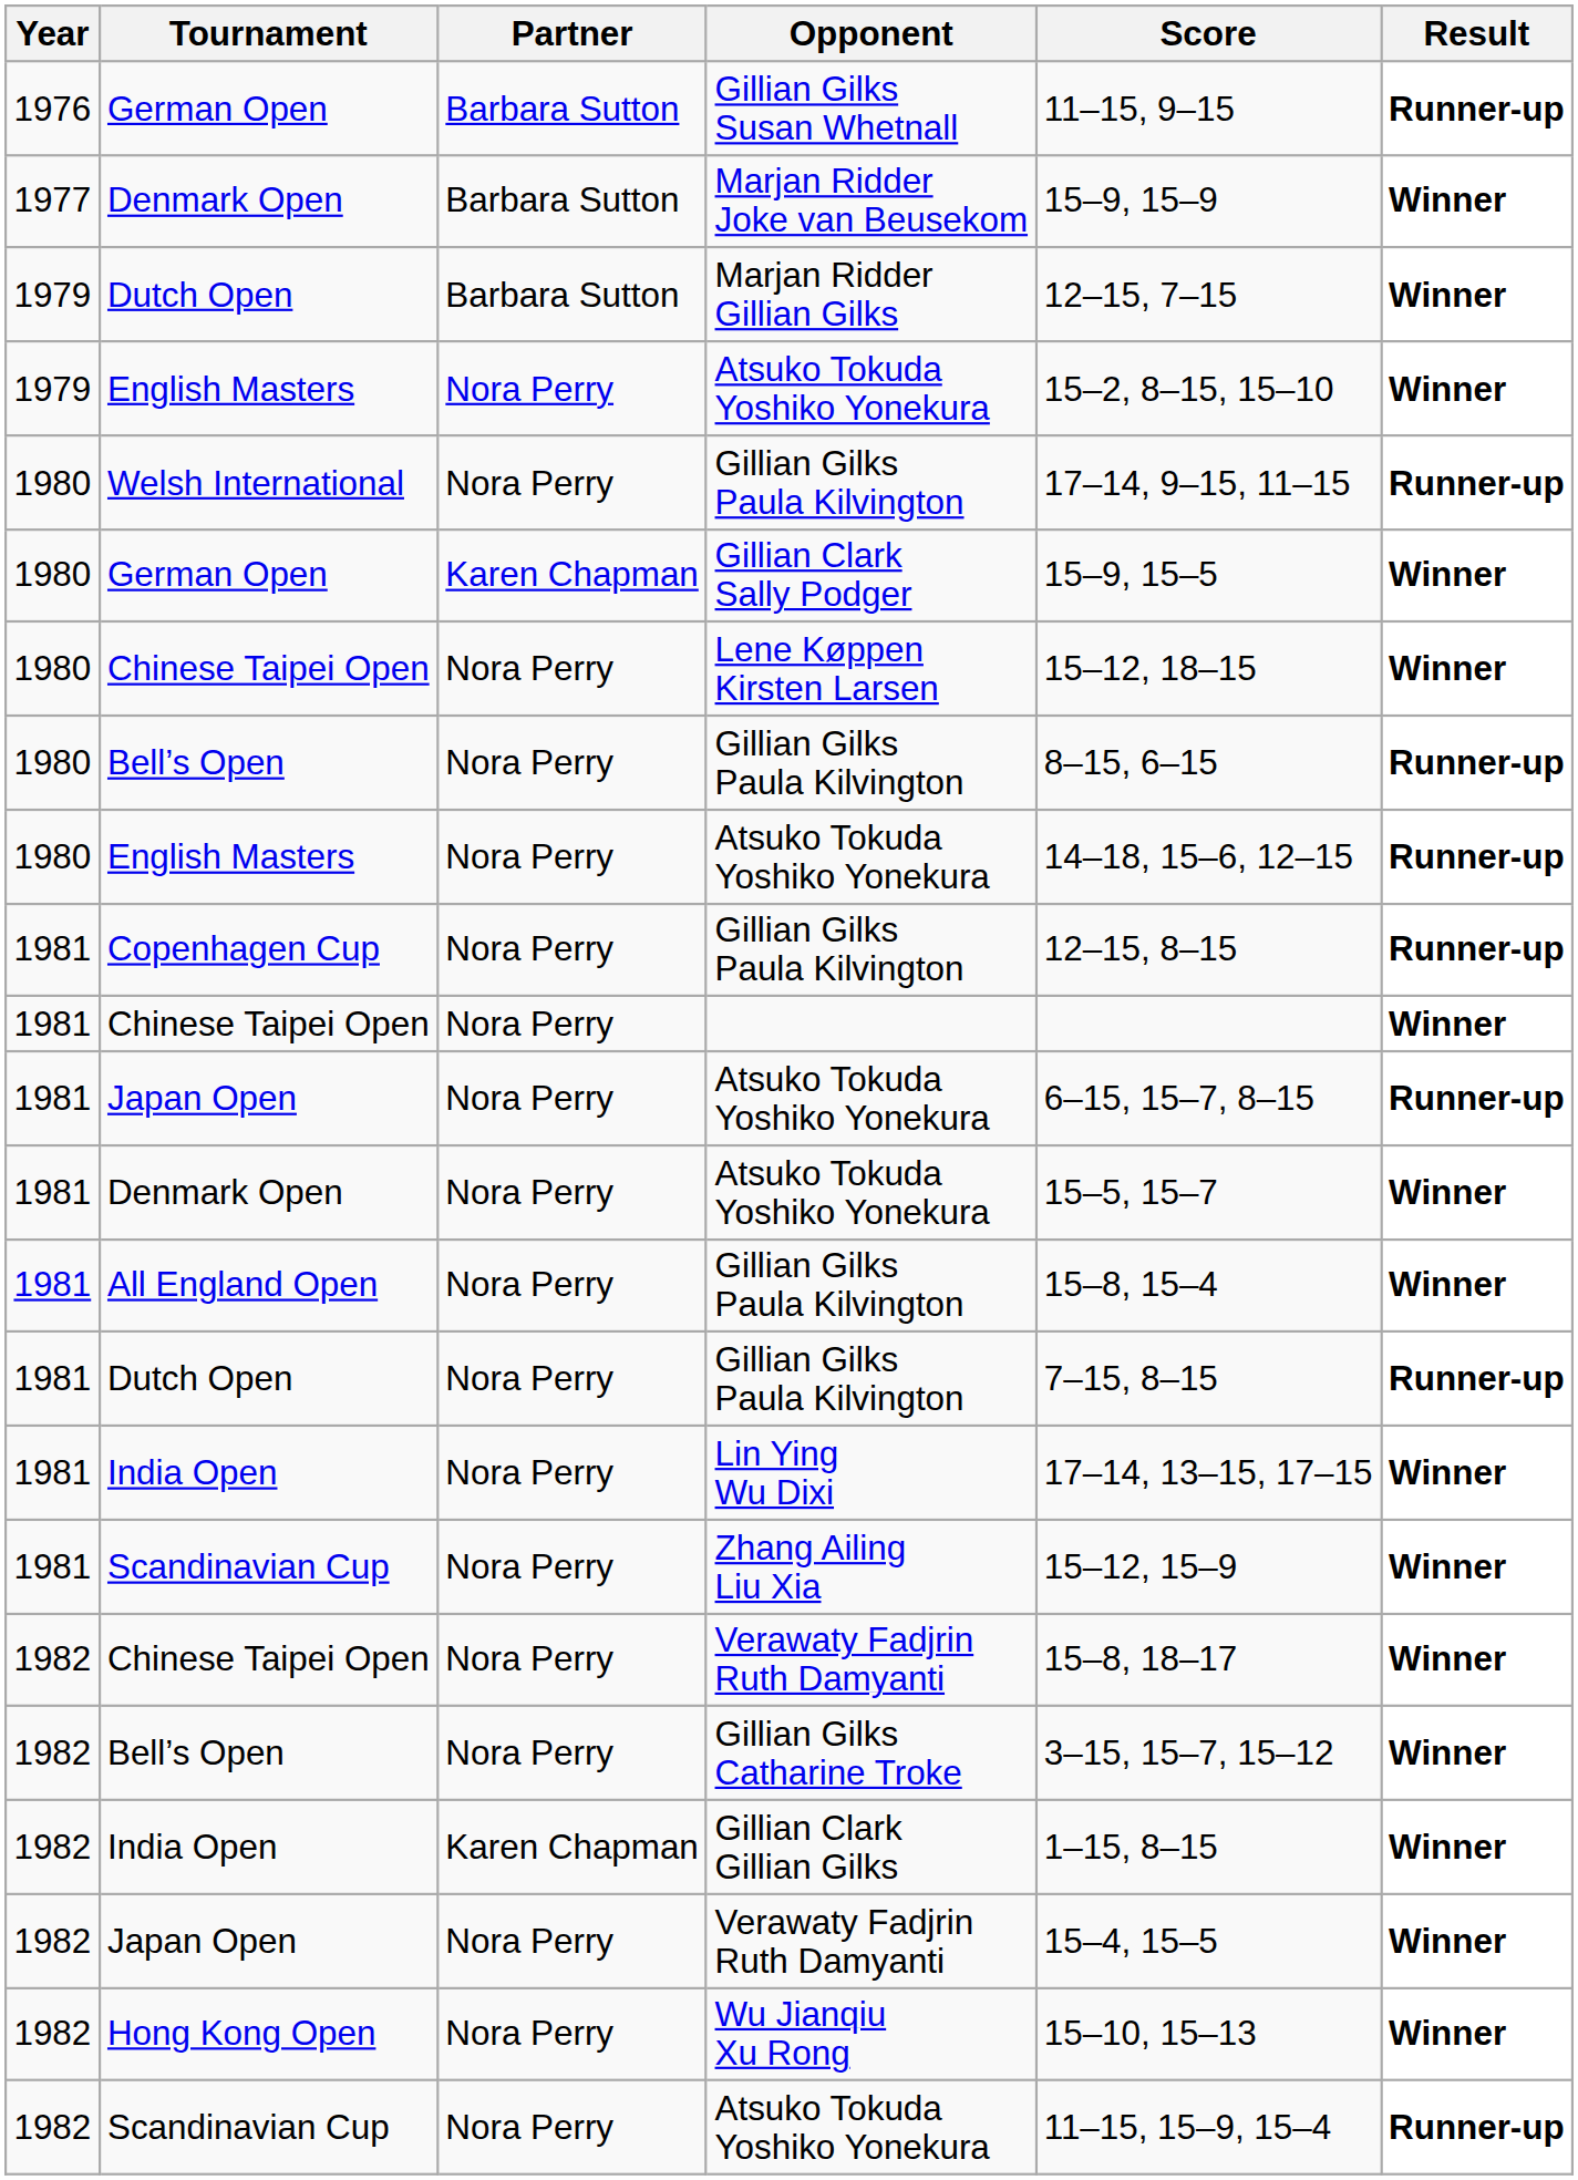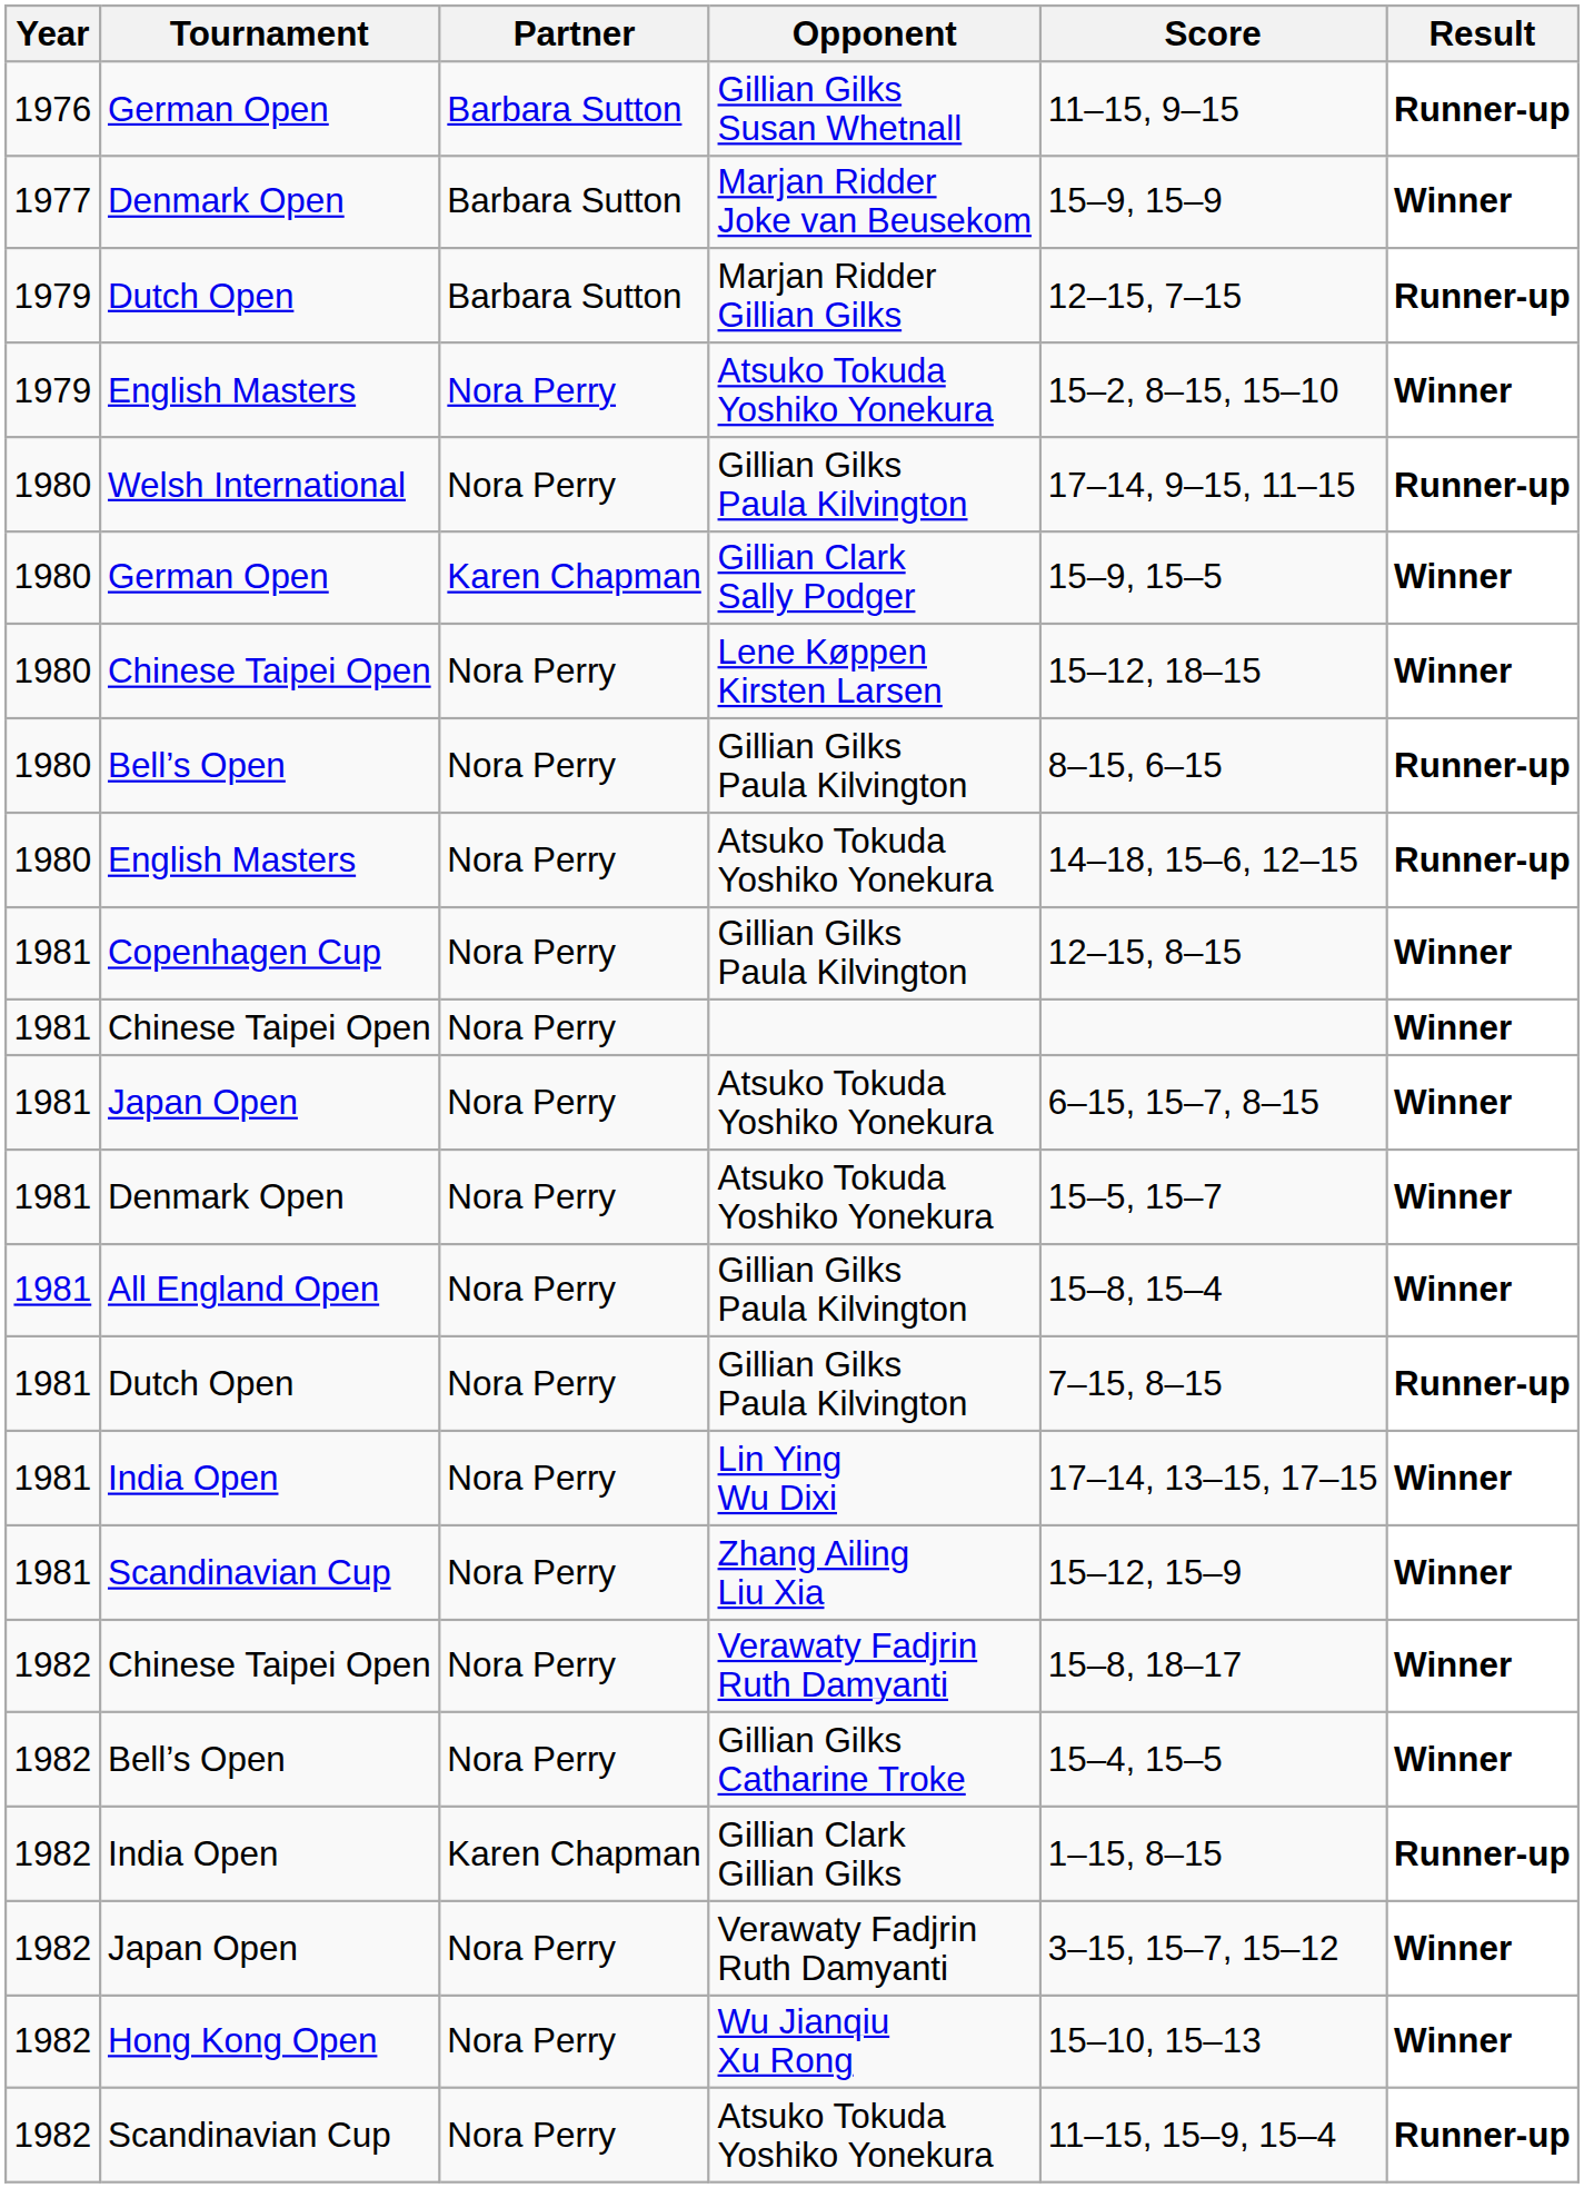 <table class="sortable wikitable" style="font-size: 90%;">
 <tr>
 <th>Year</th>
 <th>Tournament</th>
 <th>Partner</th>
 <th>Opponent</th>
 <th>Score</th>
 <th>Result</th>
 </tr>
 <tr>
 <td align="center">1976</td>
 <td align="left"><a href='#'>German Open</a></td>
 <td align="left"> <a href='#'>Barbara Sutton</a></td>
 <td align="left"> <a href='#'>Gillian Gilks</a><br> <a href='#'>Susan Whetnall</a></td>
 <td align="left">11–15, 9–15</td>
 <td style="text-align:left; background:white"> <strong>Runner-up</strong></td>
 </tr>
 <tr>
 <td align="center">1977</td>
 <td align="left"><a href='#'>Denmark Open</a></td>
 <td align="left"> Barbara Sutton</td>
 <td align="left"> <a href='#'>Marjan Ridder</a><br> <a href='#'>Joke van Beusekom</a></td>
 <td align="left">15–9, 15–9</td>
 <td style="text-align:left; background: white"> <strong>Winner</strong></td>
 </tr>
 <tr>
 <td align="center">1979</td>
 <td align="left"><a href='#'>Dutch Open</a></td>
 <td align="left"> Barbara Sutton</td>
 <td align="left"> Marjan Ridder<br> <a href='#'>Gillian Gilks</a></td>
 <td align="left">12–15, 7–15</td>
-<td style="text-align:left; background:white"> <strong>Winner</strong></td>
+<td style="text-align:left; background:white"> <strong>Runner-up</strong></td>
 </tr>
 <tr>
 <td align="center">1979</td>
 <td align="left"><a href='#'>English Masters</a></td>
 <td align="left"> <a href='#'>Nora Perry</a></td>
 <td align="left"> <a href='#'>Atsuko Tokuda</a><br> <a href='#'>Yoshiko Yonekura</a></td>
 <td align="left">15–2, 8–15, 15–10</td>
 <td style="text-align:left; background: white"> <strong>Winner</strong></td>
 </tr>
 <tr>
 <td align="center">1980</td>
 <td align="left"><a href='#'>Welsh International</a></td>
 <td align="left"> Nora Perry</td>
 <td align="left"> Gillian Gilks<br> <a href='#'>Paula Kilvington</a></td>
 <td align="left">17–14, 9–15, 11–15</td>
 <td style="text-align:left; background:white"> <strong>Runner-up</strong></td>
 </tr>
 <tr>
 <td align="center">1980</td>
 <td align="left"><a href='#'>German Open</a></td>
 <td align="left"> <a href='#'>Karen Chapman</a></td>
 <td align="left"> <a href='#'>Gillian Clark</a><br> <a href='#'>Sally Podger</a></td>
 <td align="left">15–9, 15–5</td>
 <td style="text-align:left; background:white"> <strong>Winner</strong></td>
 </tr>
 <tr>
 <td align="center">1980</td>
 <td align="left"><a href='#'>Chinese Taipei Open</a></td>
 <td align="left"> Nora Perry</td>
 <td align="left"> <a href='#'>Lene Køppen</a><br> <a href='#'>Kirsten Larsen</a></td>
 <td align="left">15–12, 18–15</td>
 <td style="text-align:left; background:white"> <strong>Winner</strong></td>
 </tr>
 <tr>
 <td align="center">1980</td>
 <td align="left"><a href='#'>Bell’s Open</a></td>
 <td align="left"> Nora Perry</td>
 <td align="left"> Gillian Gilks<br> Paula Kilvington</td>
 <td align="left">8–15, 6–15</td>
 <td style="text-align:left; background:white"> <strong>Runner-up</strong></td>
 </tr>
 <tr>
 <td align="center">1980</td>
 <td align="left"><a href='#'>English Masters</a></td>
 <td align="left"> Nora Perry</td>
 <td align="left"> Atsuko Tokuda<br> Yoshiko Yonekura</td>
 <td align="left">14–18, 15–6, 12–15</td>
 <td style="text-align:left; background: white"> <strong>Runner-up</strong></td>
 </tr>
 <tr>
 <td align="center">1981</td>
 <td align="left"><a href='#'>Copenhagen Cup</a></td>
 <td align="left"> Nora Perry</td>
 <td align="left"> Gillian Gilks<br> Paula Kilvington</td>
 <td align="left">12–15, 8–15</td>
-<td style="text-align:left; background:white"> <strong>Runner-up</strong></td>
+<td style="text-align:left; background:white"> <strong>Winner</strong></td>
 </tr>
 <tr>
 <td align="center">1981</td>
 <td align="left">Chinese Taipei Open</td>
 <td align="left"> Nora Perry</td>
 <td align="left"> <br></td>
 <td align="left"></td>
 <td style="text-align:left; background:white"> <strong>Winner</strong></td>
 </tr>
 <tr>
 <td align="center">1981</td>
 <td align="left"><a href='#'>Japan Open</a></td>
 <td align="left"> Nora Perry</td>
 <td align="left"> Atsuko Tokuda<br> Yoshiko Yonekura</td>
 <td align="left">6–15, 15–7, 8–15</td>
-<td style="text-align:left; background: white"> <strong>Runner-up</strong></td>
+<td style="text-align:left; background: white"> <strong>Winner</strong></td>
 </tr>
 <tr>
 <td align="center">1981</td>
 <td align="left">Denmark Open</td>
 <td align="left"> Nora Perry</td>
 <td align="left"> Atsuko Tokuda<br> Yoshiko Yonekura</td>
 <td align="left">15–5, 15–7</td>
 <td style="text-align:left; background: white"> <strong>Winner</strong></td>
 </tr>
 <tr>
 <td align="center"><a href='#'>1981</a></td>
 <td align="left"><a href='#'>All England Open</a></td>
 <td align="left"> Nora Perry</td>
 <td align="left"> Gillian Gilks<br> Paula Kilvington</td>
 <td align="left">15–8, 15–4</td>
 <td style="text-align:left; background:white"> <strong>Winner</strong></td>
 </tr>
 <tr>
 <td align="center">1981</td>
 <td align="left">Dutch Open</td>
 <td align="left"> Nora Perry</td>
 <td align="left"> Gillian Gilks<br> Paula Kilvington</td>
 <td align="left">7–15, 8–15</td>
 <td style="text-align:left; background:white"> <strong>Runner-up</strong></td>
 </tr>
 <tr>
 <td align="center">1981</td>
 <td align="left"><a href='#'>India Open</a></td>
 <td align="left"> Nora Perry</td>
 <td align="left"> <a href='#'>Lin Ying</a> <br>  <a href='#'>Wu Dixi</a></td>
 <td align="left">17–14, 13–15, 17–15</td>
 <td style="text-align:left; background:white"> <strong>Winner</strong></td>
 </tr>
 <tr>
 <td align="center">1981</td>
 <td align="left"><a href='#'>Scandinavian Cup</a></td>
 <td align="left"> Nora Perry</td>
 <td align="left"> <a href='#'>Zhang Ailing</a> <br>  <a href='#'>Liu Xia</a></td>
 <td align="left">15–12, 15–9</td>
 <td style="text-align:left; background:white"> <strong>Winner</strong></td>
 </tr>
 <tr>
 <td align="center">1982</td>
 <td align="left">Chinese Taipei Open</td>
 <td align="left"> Nora Perry</td>
 <td align="left"> <a href='#'>Verawaty Fadjrin</a> <br>  <a href='#'>Ruth Damyanti</a></td>
 <td align="left">15–8, 18–17</td>
 <td style="text-align:left; background:white"> <strong>Winner</strong></td>
 </tr>
 <tr>
 <td align="center">1982</td>
 <td align="left">Bell’s Open</td>
 <td align="left"> Nora Perry</td>
 <td align="left"> Gillian Gilks<br> <a href='#'>Catharine Troke</a></td>
-<td align="left">3–15, 15–7, 15–12</td>
+<td align="left">15–4, 15–5</td>
 <td style="text-align:left; background:white"> <strong>Winner</strong></td>
 </tr>
 <tr>
 <td align="center">1982</td>
 <td align="left">India Open</td>
 <td align="left"> Karen Chapman</td>
 <td align="left"> Gillian Clark<br> Gillian Gilks</td>
 <td align="left">1–15, 8–15</td>
-<td style="text-align:left; background: white"> <strong>Winner</strong></td>
+<td style="text-align:left; background: white"> <strong>Runner-up</strong></td>
 </tr>
 <tr>
 <td align="center">1982</td>
 <td align="left">Japan Open</td>
 <td align="left"> Nora Perry</td>
 <td align="left"> Verawaty Fadjrin <br>  Ruth Damyanti</td>
-<td align="left">15–4, 15–5</td>
+<td align="left">3–15, 15–7, 15–12</td>
 <td style="text-align:left; background:white"> <strong>Winner</strong></td>
 </tr>
 <tr>
 <td align="center">1982</td>
 <td align="left"><a href='#'>Hong Kong Open</a></td>
 <td align="left"> Nora Perry</td>
 <td align="left"> <a href='#'>Wu Jianqiu</a> <br>  <a href='#'>Xu Rong</a></td>
 <td align="left">15–10, 15–13</td>
 <td style="text-align:left; background:white"> <strong>Winner</strong></td>
 </tr>
 <tr>
 <td align="center">1982</td>
 <td align="left">Scandinavian Cup</td>
 <td align="left"> Nora Perry</td>
 <td align="left"> Atsuko Tokuda<br> Yoshiko Yonekura</td>
 <td align="left">11–15, 15–9, 15–4</td>
 <td style="text-align:left; background: white"> <strong>Runner-up</strong></td>
 </tr>
 </table>
